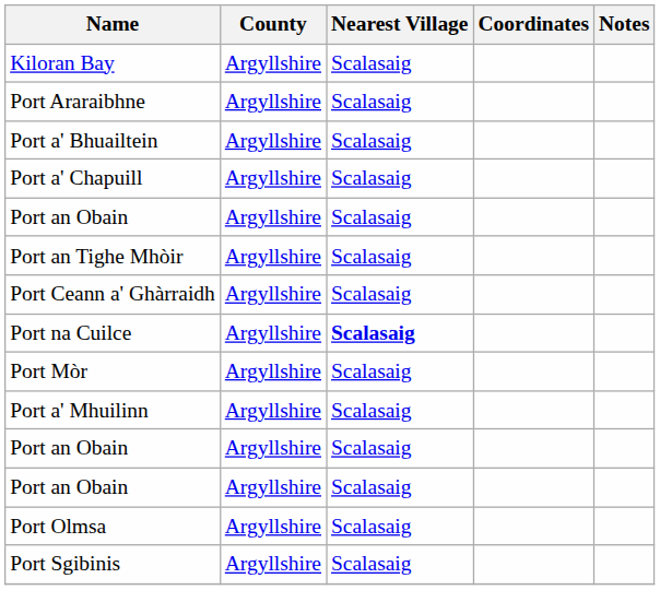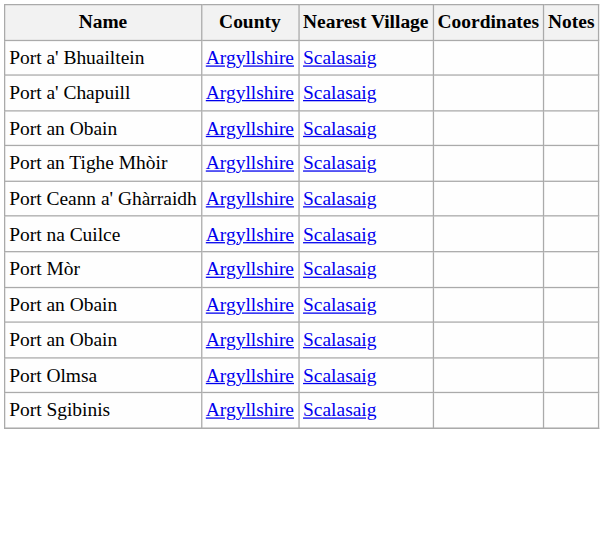 <table class="wikitable sortable" style="table-layout:fixed;background-color:#FEFEFE;font-size:95%;padding:0.30em;line-height:1.35em;">
 <tr>
 <th scope="col">Name</th>
 <th scope="col">County</th>
 <th scope="col">Nearest Village</th>
 <th scope="col" data-sort-type="number">Coordinates</th>
 <th scope="col">Notes</th>
-</tr>
-<tr>
-<td><a href='#'>Kiloran Bay</a></td>
-<td><a href='#'>Argyllshire</a></td>
-<td><a href='#'>Scalasaig</a></td>
-<td></td>
-<td></td>
-</tr>
-<tr>
-<td>Port Araraibhne</td>
-<td><a href='#'>Argyllshire</a></td>
-<td><a href='#'>Scalasaig</a></td>
-<td></td>
-<td></td>
 </tr>
 <tr>
 <td>Port a' Bhuailtein</td>
 <td><a href='#'>Argyllshire</a></td>
 <td><a href='#'>Scalasaig</a></td>
 <td></td>
 <td></td>
 </tr>
 <tr>
 <td>Port a' Chapuill</td>
 <td><a href='#'>Argyllshire</a></td>
 <td><a href='#'>Scalasaig</a></td>
 <td></td>
 <td></td>
 </tr>
 <tr>
 <td>Port an Obain</td>
 <td><a href='#'>Argyllshire</a></td>
 <td><a href='#'>Scalasaig</a></td>
 <td></td>
 <td></td>
 </tr>
 <tr>
 <td>Port an Tighe Mhòir</td>
 <td><a href='#'>Argyllshire</a></td>
 <td><a href='#'>Scalasaig</a></td>
 <td></td>
 <td></td>
 </tr>
 <tr>
 <td>Port Ceann a' Ghàrraidh</td>
 <td><a href='#'>Argyllshire</a></td>
 <td><a href='#'>Scalasaig</a></td>
 <td></td>
 <td></td>
 </tr>
 <tr>
 <td>Port na Cuilce</td>
 <td><a href='#'>Argyllshire</a></td>
-<td><strong><a href='#'>Scalasaig</a></strong></td>
+<td><a href='#'>Scalasaig</a></td>
 <td></td>
 <td></td>
 </tr>
 <tr>
 <td>Port Mòr</td>
-<td><a href='#'>Argyllshire</a></td>
-<td><a href='#'>Scalasaig</a></td>
-<td></td>
-<td></td>
-</tr>
-<tr>
-<td>Port a' Mhuilinn</td>
 <td><a href='#'>Argyllshire</a></td>
 <td><a href='#'>Scalasaig</a></td>
 <td></td>
 <td></td>
 </tr>
 <tr>
 <td>Port an Obain</td>
 <td><a href='#'>Argyllshire</a></td>
 <td><a href='#'>Scalasaig</a></td>
 <td></td>
 <td></td>
 </tr>
 <tr>
 <td>Port an Obain</td>
 <td><a href='#'>Argyllshire</a></td>
 <td><a href='#'>Scalasaig</a></td>
 <td></td>
 <td></td>
 </tr>
 <tr>
 <td>Port Olmsa</td>
 <td><a href='#'>Argyllshire</a></td>
 <td><a href='#'>Scalasaig</a></td>
 <td></td>
 <td></td>
 </tr>
 <tr>
 <td>Port Sgibinis</td>
 <td><a href='#'>Argyllshire</a></td>
 <td><a href='#'>Scalasaig</a></td>
 <td></td>
 <td></td>
 </tr>
 <tr>
 </tr>
 </table>
